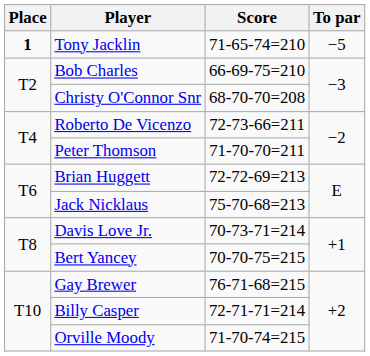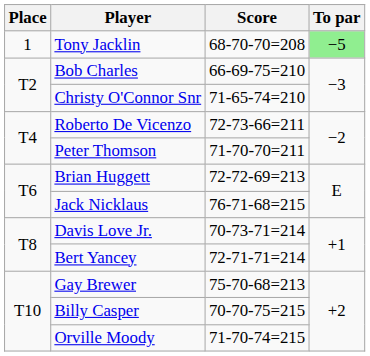 <table class="wikitable">
 <tr>
 <th>Place</th>
 <th>Player</th>
 <th>Score</th>
 <th>To par</th>
 </tr>
 <tr>
-<td align=center><strong>1</strong></td>
+<td align=center>1</td>
 <td> <a href='#'>Tony Jacklin</a></td>
-<td align=center>71-65-74=210</td>
-<td align=center>−5</td>
+<td align=center>68-70-70=208</td>
+<td align=center style="background: lightgreen;">−5</td>
 </tr>
 <tr>
 <td rowspan="2" align=center>T2</td>
 <td> <a href='#'>Bob Charles</a></td>
 <td align=center>66-69-75=210</td>
 <td rowspan="2" align=center>−3</td>
 </tr>
 <tr>
 <td> <a href='#'>Christy O'Connor Snr</a></td>
-<td align=center>68-70-70=208</td>
+<td align=center>71-65-74=210</td>
 </tr>
 <tr>
 <td rowspan="2" align=center>T4</td>
 <td> <a href='#'>Roberto De Vicenzo</a></td>
 <td align=center>72-73-66=211</td>
 <td rowspan="2" align=center>−2</td>
 </tr>
 <tr>
 <td> <a href='#'>Peter Thomson</a></td>
 <td align=center>71-70-70=211</td>
 </tr>
 <tr>
 <td rowspan="2" align=center>T6</td>
 <td> <a href='#'>Brian Huggett</a></td>
 <td align=center>72-72-69=213</td>
 <td rowspan="2" align=center>E</td>
 </tr>
 <tr>
 <td> <a href='#'>Jack Nicklaus</a></td>
-<td align=center>75-70-68=213</td>
+<td align=center>76-71-68=215</td>
 </tr>
 <tr>
 <td rowspan="2" align=center>T8</td>
 <td> <a href='#'>Davis Love Jr.</a></td>
 <td align=center>70-73-71=214</td>
 <td rowspan="2" align=center>+1</td>
 </tr>
 <tr>
 <td> <a href='#'>Bert Yancey</a></td>
-<td align=center>70-70-75=215</td>
+<td align=center>72-71-71=214</td>
 </tr>
 <tr>
 <td rowspan="3" align=center>T10</td>
 <td> <a href='#'>Gay Brewer</a></td>
-<td align=center>76-71-68=215</td>
+<td align=center>75-70-68=213</td>
 <td rowspan="3" align=center>+2</td>
 </tr>
 <tr>
 <td> <a href='#'>Billy Casper</a></td>
-<td align=center>72-71-71=214</td>
+<td align=center>70-70-75=215</td>
 </tr>
 <tr>
 <td> <a href='#'>Orville Moody</a></td>
 <td align=center>71-70-74=215</td>
 </tr>
 </table>
